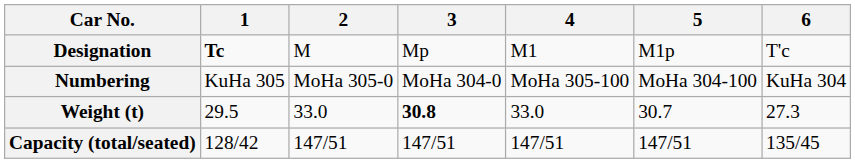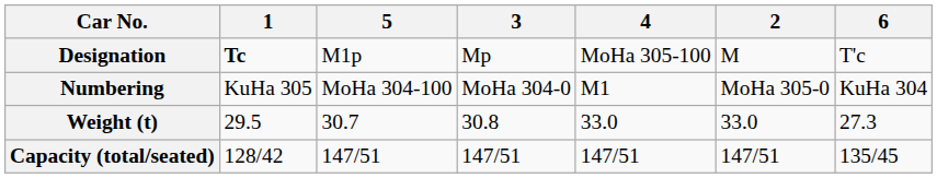 <table class="wikitable">
 <tr>
 <th>Car No.</th>
 <th>1</th>
-<th>2</th>
+<th>5</th>
 <th>3</th>
 <th>4</th>
-<th>5</th>
+<th>2</th>
 <th>6</th>
 </tr>
 <tr>
 <th>Designation</th>
 <td><strong>Tc</strong></td>
+<td>M1p</td>
+<td>Mp</td>
+<td>MoHa 305-100</td>
 <td>M</td>
-<td>Mp</td>
-<td>M1</td>
-<td>M1p</td>
 <td>T'c</td>
 </tr>
 <tr>
 <th>Numbering</th>
 <td>KuHa 305</td>
+<td>MoHa 304-100</td>
+<td>MoHa 304-0</td>
+<td>M1</td>
 <td>MoHa 305-0</td>
-<td>MoHa 304-0</td>
-<td>MoHa 305-100</td>
-<td>MoHa 304-100</td>
 <td>KuHa 304</td>
 </tr>
 <tr>
 <th>Weight (t)</th>
 <td>29.5</td>
+<td>30.7</td>
+<td>30.8</td>
 <td>33.0</td>
-<td><strong>30.8</strong></td>
 <td>33.0</td>
-<td>30.7</td>
 <td>27.3</td>
 </tr>
 <tr>
 <th>Capacity (total/seated)</th>
 <td>128/42</td>
 <td>147/51</td>
 <td>147/51</td>
 <td>147/51</td>
 <td>147/51</td>
 <td>135/45</td>
 </tr>
 </table>
